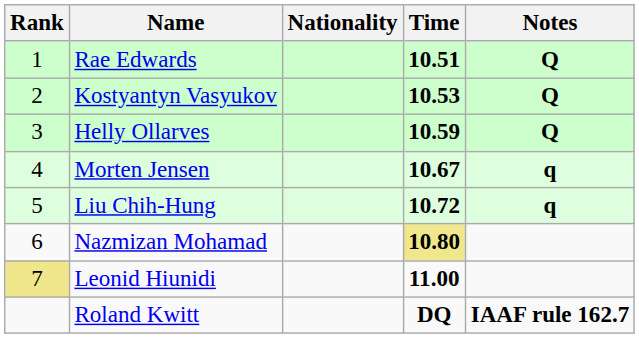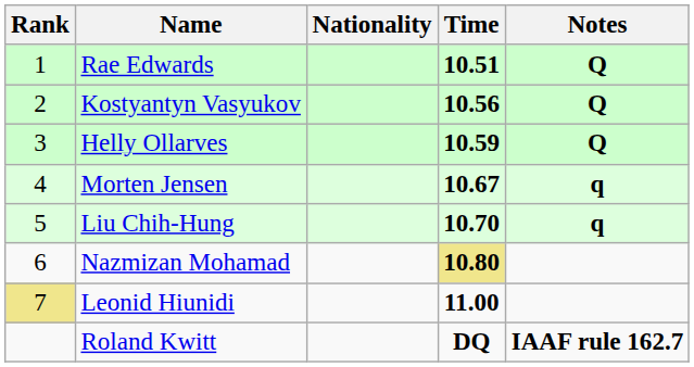 <table class="wikitable sortable" style="text-align:center">
 <tr>
 <th>Rank</th>
 <th>Name</th>
 <th>Nationality</th>
 <th>Time</th>
 <th>Notes</th>
 </tr>
 <tr bgcolor=ccffcc>
 <td>1</td>
 <td align=left><a href='#'>Rae Edwards</a></td>
 <td align=left></td>
 <td><strong>10.51</strong></td>
 <td><strong>Q</strong></td>
 </tr>
 <tr bgcolor=ccffcc>
 <td>2</td>
 <td align=left><a href='#'>Kostyantyn Vasyukov</a></td>
 <td align=left></td>
-<td><strong>10.53</strong></td>
+<td><strong>10.56</strong></td>
 <td><strong>Q</strong></td>
 </tr>
 <tr bgcolor=ccffcc>
 <td>3</td>
 <td align=left><a href='#'>Helly Ollarves</a></td>
 <td align=left></td>
 <td><strong>10.59</strong></td>
 <td><strong>Q</strong></td>
 </tr>
 <tr bgcolor=ddffdd>
 <td>4</td>
 <td align=left><a href='#'>Morten Jensen</a></td>
 <td align=left></td>
 <td><strong>10.67</strong></td>
 <td><strong>q</strong></td>
 </tr>
 <tr bgcolor=ddffdd>
 <td>5</td>
 <td align=left><a href='#'>Liu Chih-Hung</a></td>
 <td align=left></td>
-<td><strong>10.72</strong></td>
+<td><strong>10.70</strong></td>
 <td><strong>q</strong></td>
 </tr>
 <tr>
 <td>6</td>
 <td align=left><a href='#'>Nazmizan Mohamad</a></td>
 <td align=left></td>
 <td style="background: khaki;"><strong>10.80</strong></td>
 <td></td>
 </tr>
 <tr>
 <td style="background: khaki;">7</td>
 <td align=left><a href='#'>Leonid Hiunidi</a></td>
 <td align=left></td>
 <td><strong>11.00</strong></td>
 <td></td>
 </tr>
 <tr>
 <td></td>
 <td align=left><a href='#'>Roland Kwitt</a></td>
 <td align=left></td>
 <td><strong>DQ</strong></td>
 <td><strong>IAAF rule 162.7</strong></td>
 </tr>
 </table>
